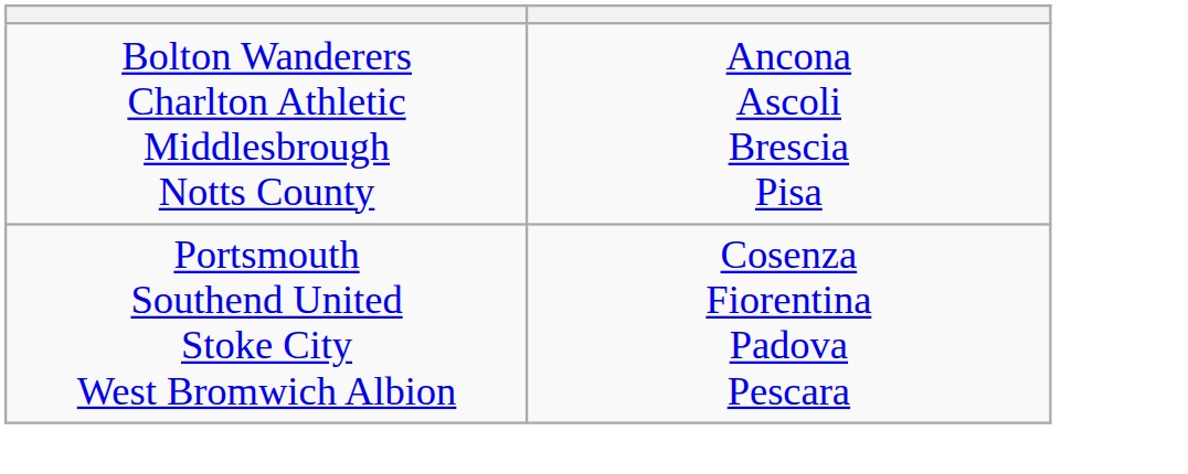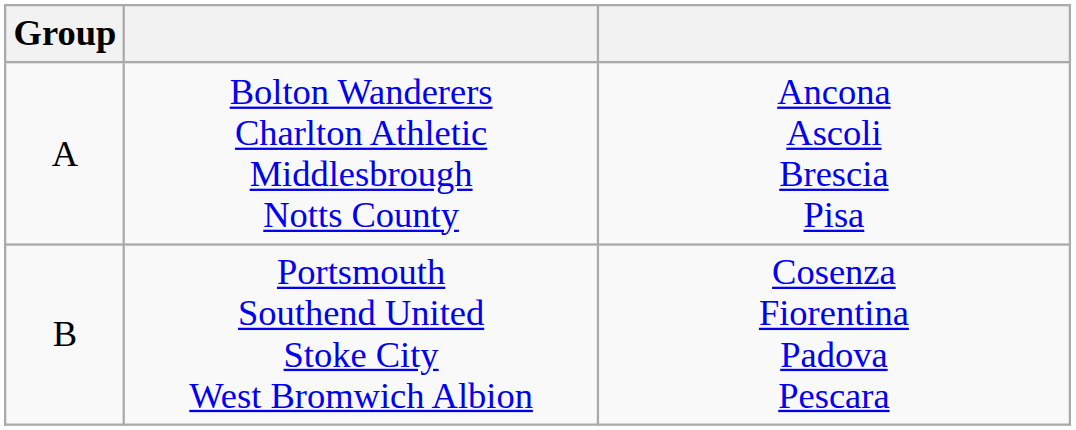 <table class="wikitable" style="text-align: center;">
 <tr>
+<th>Group</th>
 <th width="200"></th>
 <th width="200"></th>
 </tr>
 <tr>
+<td>A</td>
 <td><a href='#'>Bolton Wanderers</a><br><a href='#'>Charlton Athletic</a><br><a href='#'>Middlesbrough</a><br><a href='#'>Notts County</a></td>
 <td><a href='#'>Ancona</a><br><a href='#'>Ascoli</a><br><a href='#'>Brescia</a><br><a href='#'>Pisa</a></td>
 </tr>
 <tr>
+<td>B</td>
 <td><a href='#'>Portsmouth</a><br><a href='#'>Southend United</a><br><a href='#'>Stoke City</a><br><a href='#'>West Bromwich Albion</a></td>
 <td><a href='#'>Cosenza</a><br><a href='#'>Fiorentina</a><br><a href='#'>Padova</a><br><a href='#'>Pescara</a></td>
 </tr>
 </table>
